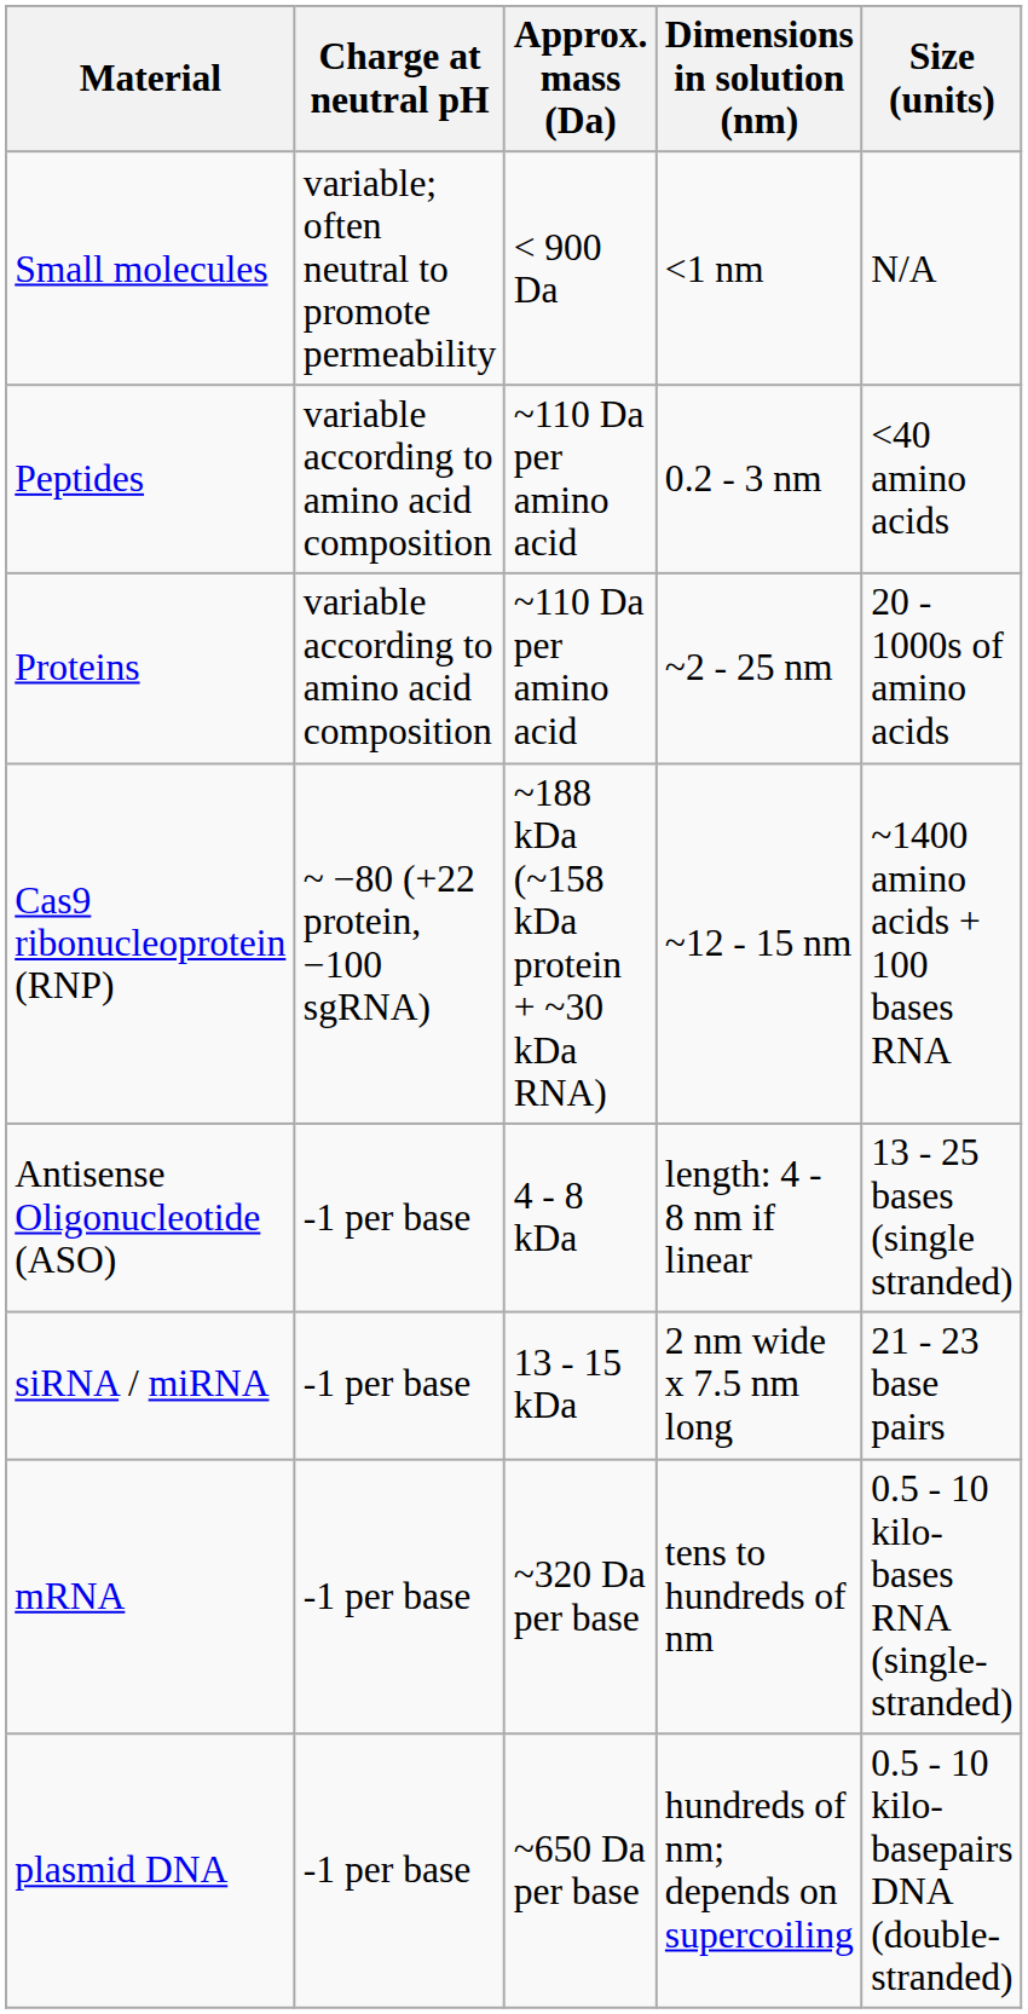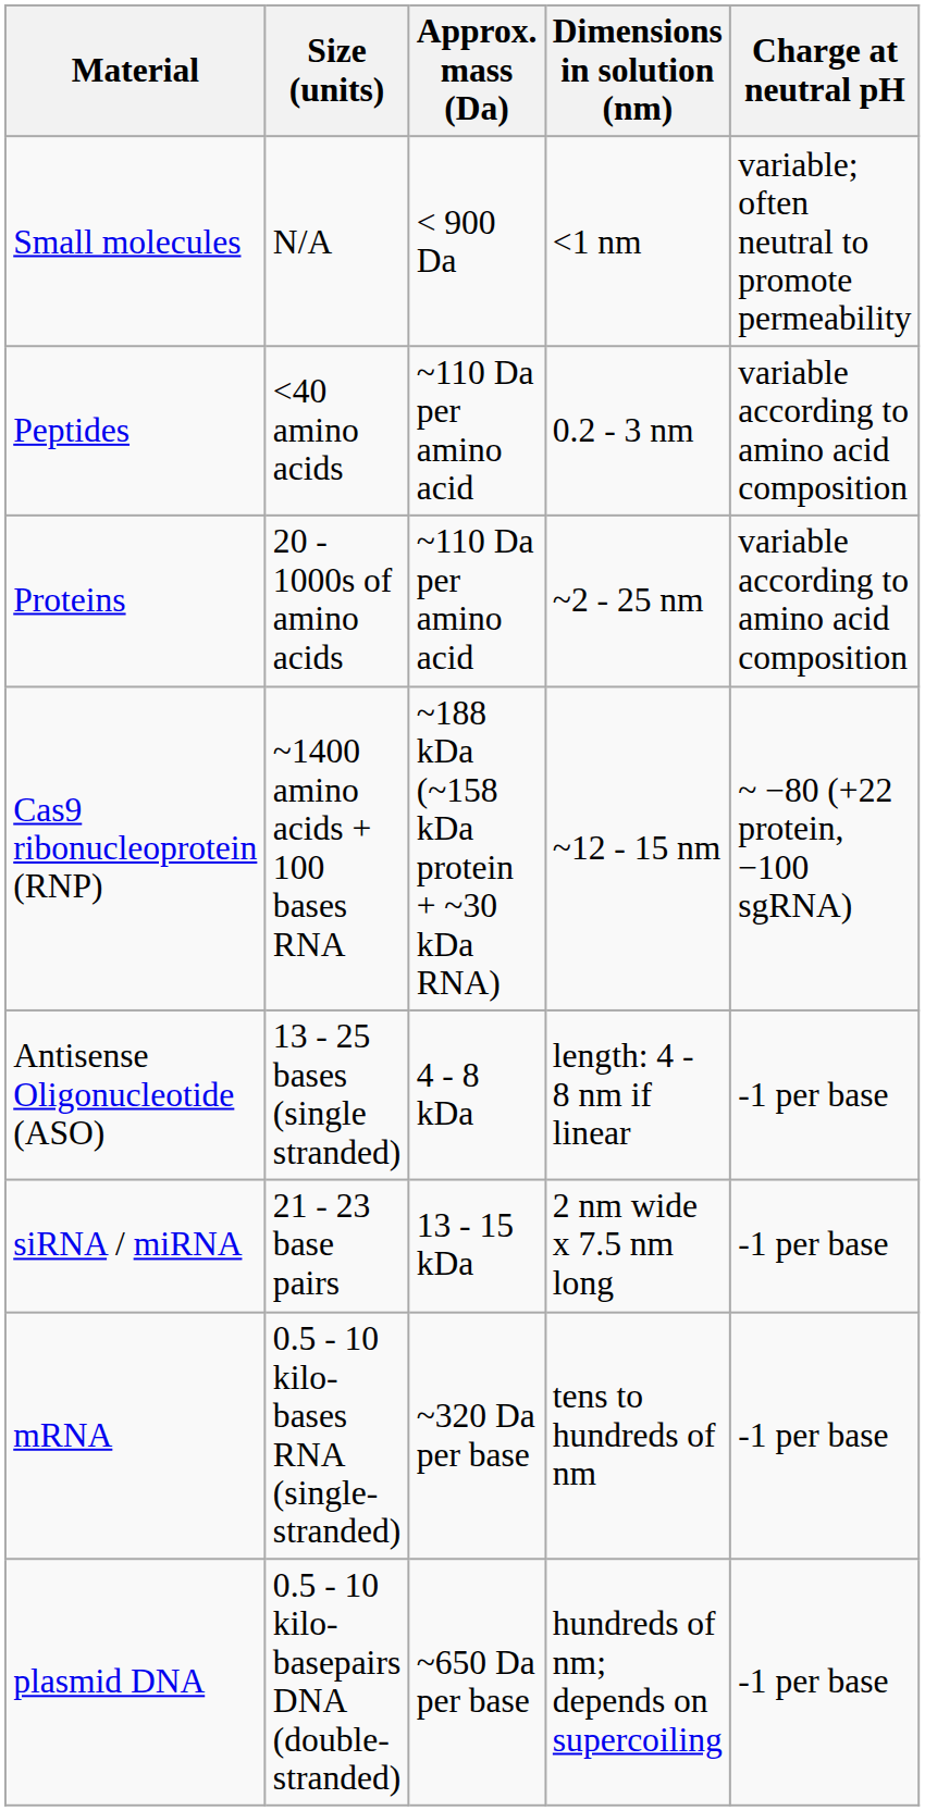 <table class="wikitable" style="width:40%" style="font-size:80%">
 <tr>
 <th>Material</th>
-<th>Charge at neutral pH</th>
+<th>Size (units)</th>
 <th>Approx. mass (Da)</th>
 <th>Dimensions in solution (nm)</th>
-<th>Size (units)</th>
+<th>Charge at neutral pH</th>
 </tr>
 <tr>
 <td><a href='#'>Small molecules</a></td>
-<td>variable; often neutral to promote permeability</td>
+<td>N/A</td>
 <td>< 900 Da</td>
 <td><1 nm</td>
-<td>N/A</td>
+<td>variable; often neutral to promote permeability</td>
 </tr>
 <tr>
 <td><a href='#'>Peptides</a></td>
-<td>variable according to amino acid composition</td>
+<td><40 amino acids</td>
 <td>~110 Da per amino acid</td>
 <td>0.2 - 3 nm</td>
-<td><40 amino acids</td>
+<td>variable according to amino acid composition</td>
 </tr>
 <tr>
 <td><a href='#'>Proteins</a></td>
-<td>variable according to amino acid composition</td>
+<td>20 - 1000s of amino acids</td>
 <td>~110 Da per amino acid</td>
 <td>~2 - 25 nm</td>
-<td>20 - 1000s of amino acids</td>
+<td>variable according to amino acid composition</td>
 </tr>
 <tr>
 <td><a href='#'>Cas9 ribonucleoprotein</a> (RNP)</td>
-<td>~ −80 (+22 protein, −100 sgRNA)</td>
+<td>~1400 amino acids + 100 bases RNA</td>
 <td>~188 kDa (~158 kDa protein + ~30 kDa RNA)</td>
 <td>~12 - 15 nm</td>
-<td>~1400 amino acids + 100 bases RNA</td>
+<td>~ −80 (+22 protein, −100 sgRNA)</td>
 </tr>
 <tr>
 <td>Antisense <a href='#'>Oligonucleotide</a> (ASO)</td>
-<td>-1 per base</td>
+<td>13 - 25 bases (single stranded)</td>
 <td>4 - 8 kDa</td>
 <td>length: 4 - 8 nm if linear</td>
-<td>13 - 25 bases (single stranded)</td>
+<td>-1 per base</td>
 </tr>
 <tr>
 <td><a href='#'>siRNA</a> / <a href='#'>miRNA</a></td>
-<td>-1 per base</td>
+<td>21 - 23 base pairs</td>
 <td>13 - 15 kDa</td>
 <td>2 nm wide x 7.5 nm long</td>
-<td>21 - 23 base pairs</td>
+<td>-1 per base</td>
 </tr>
 <tr>
 <td><a href='#'>mRNA</a></td>
-<td>-1 per base</td>
+<td>0.5 - 10 kilo-bases RNA (single-stranded)</td>
 <td>~320 Da per base</td>
 <td>tens to hundreds of nm</td>
-<td>0.5 - 10 kilo-bases RNA (single-stranded)</td>
+<td>-1 per base</td>
 </tr>
 <tr>
 <td><a href='#'>plasmid DNA</a></td>
-<td>-1 per base</td>
+<td>0.5 - 10 kilo-basepairs DNA (double-stranded)</td>
 <td>~650 Da per base</td>
 <td>hundreds of nm; depends on <a href='#'>supercoiling</a></td>
-<td>0.5 - 10 kilo-basepairs DNA (double-stranded)</td>
+<td>-1 per base</td>
 </tr>
 </table>
